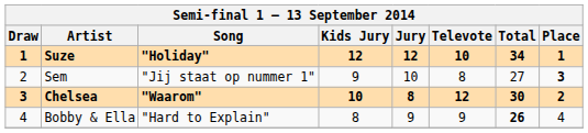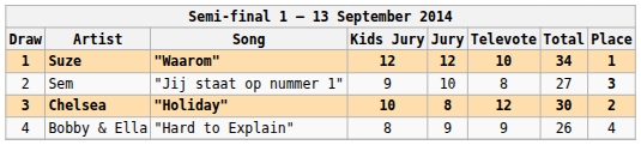 <table class="sortable wikitable" style="margin: 1em auto 1em auto; text-align:center;">
 <tr>
 <th colspan="8">Semi-final 1 – 13 September 2014</th>
 </tr>
 <tr bgcolor="#CCCCCC">
 <th>Draw</th>
 <th>Artist</th>
 <th>Song</th>
 <th>Kids Jury</th>
 <th>Jury</th>
 <th>Televote</th>
 <th>Total</th>
 <th>Place</th>
 </tr>
 <tr style="font-weight:bold; background:#FFDEAD;">
 <td>1</td>
 <td align="left">Suze</td>
-<td align="left">"Holiday"</td>
+<td align="left">"Waarom"</td>
 <td>12</td>
 <td>12</td>
 <td>10</td>
 <td>34</td>
 <td>1</td>
 </tr>
 <tr>
 <td>2</td>
 <td align="left">Sem</td>
 <td align="left">"Jij staat op nummer 1"</td>
 <td>9</td>
 <td>10</td>
 <td>8</td>
 <td>27</td>
 <td><strong>3</strong></td>
 </tr>
 <tr style="font-weight:bold; background:#FFDEAD;">
 <td>3</td>
 <td align="left">Chelsea</td>
-<td align="left">"Waarom"</td>
+<td align="left">"Holiday"</td>
 <td>10</td>
 <td>8</td>
 <td>12</td>
 <td>30</td>
 <td>2</td>
 </tr>
 <tr>
 <td>4</td>
 <td align="left">Bobby & Ella</td>
 <td align="left">"Hard to Explain"</td>
 <td>8</td>
 <td>9</td>
 <td>9</td>
-<td><strong>26</strong></td>
+<td>26</td>
 <td>4</td>
 </tr>
 <tr>
 </tr>
 </table>
